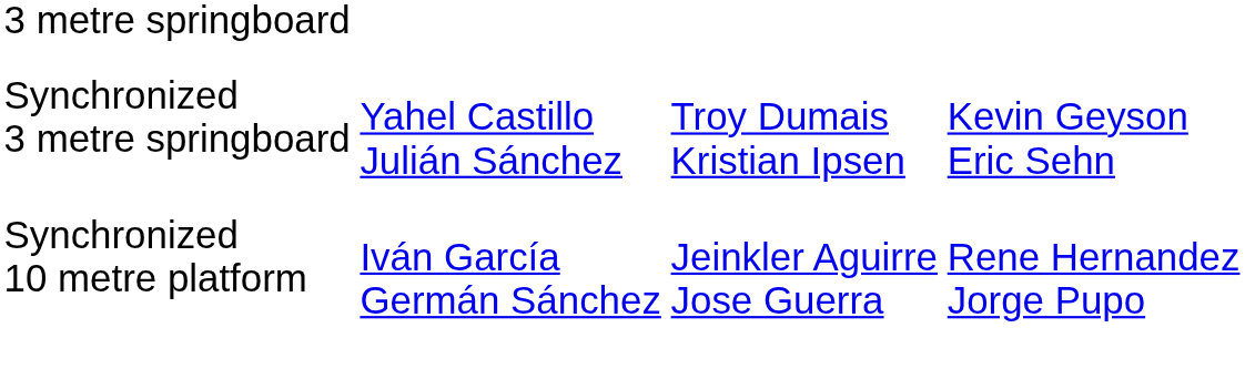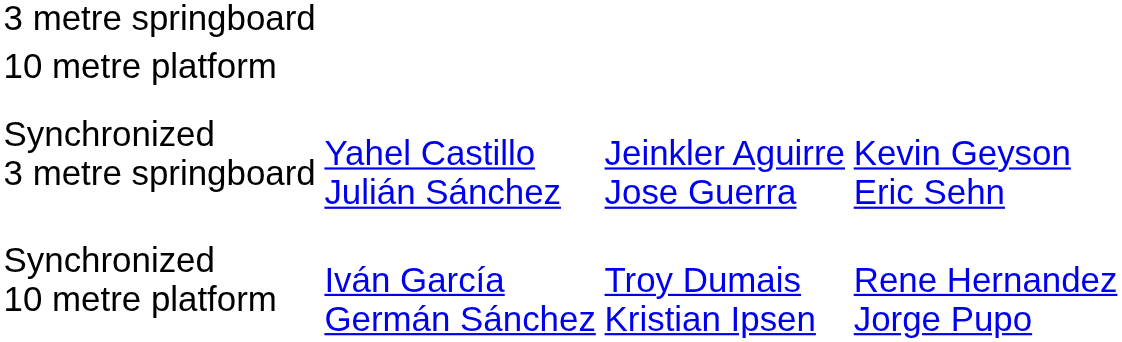 <table>
 <tr>
 <td>3 metre springboard <br></td>
 <td></td>
 <td></td>
 <td></td>
 </tr>
 <tr>
+<td>10 metre platform <br></td>
+<td></td>
+<td></td>
+<td></td>
+</tr>
+<tr>
 <td>Synchronized<br>3 metre springboard <br></td>
 <td><br><a href='#'>Yahel Castillo</a><br><a href='#'>Julián Sánchez</a></td>
-<td><br><a href='#'>Troy Dumais</a><br><a href='#'>Kristian Ipsen</a></td>
+<td><br><a href='#'>Jeinkler Aguirre</a><br><a href='#'>Jose Guerra</a></td>
 <td><br><a href='#'>Kevin Geyson</a><br><a href='#'>Eric Sehn</a></td>
 </tr>
 <tr>
 <td>Synchronized<br>10 metre platform <br></td>
 <td><br><a href='#'>Iván García</a><br><a href='#'>Germán Sánchez</a></td>
-<td><br><a href='#'>Jeinkler Aguirre</a><br><a href='#'>Jose Guerra</a></td>
+<td><br><a href='#'>Troy Dumais</a><br><a href='#'>Kristian Ipsen</a></td>
 <td><br><a href='#'>Rene Hernandez</a><br><a href='#'>Jorge Pupo</a></td>
 </tr>
 </table>
